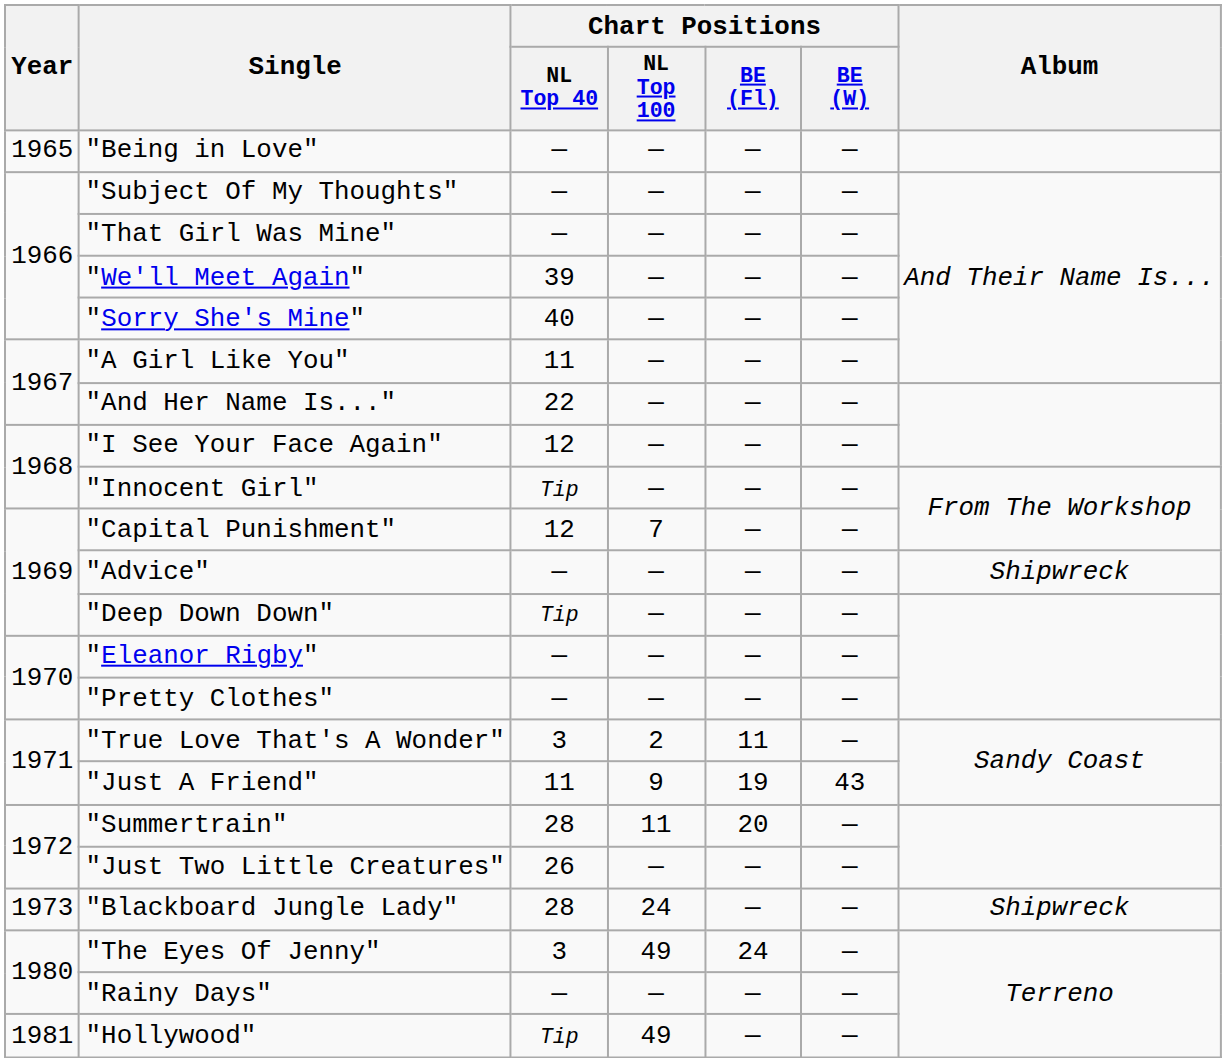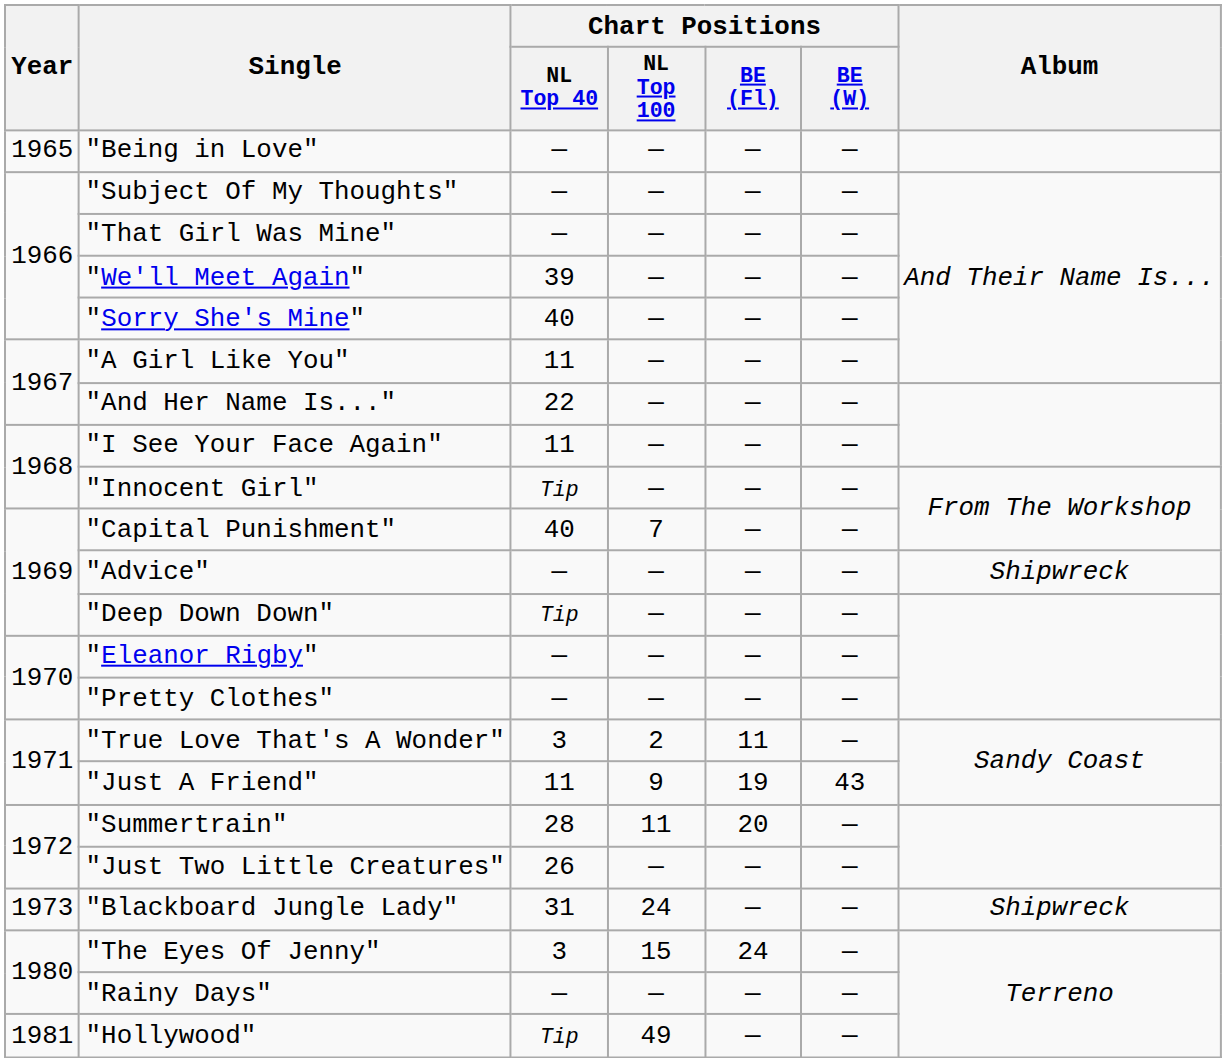 <table class="wikitable">
 <tr>
 <th rowspan="2">Year</th>
 <th rowspan="2">Single</th>
 <th colspan="4">Chart Positions</th>
 <th rowspan="2">Album</th>
 </tr>
 <tr style="font-size:smaller;">
 <th style="width:4em;">NL<br><a href='#'>Top 40</a><br></th>
 <th style="width:4em;">NL<br><a href='#'>Top 100</a><br></th>
 <th style="width:4em;"><a href='#'>BE <br>(Fl)</a><br></th>
 <th style="width:4em;"><a href='#'>BE <br>(W)</a><br></th>
 </tr>
 <tr>
 <td>1965</td>
 <td>"Being in Love"</td>
 <td align="center">—</td>
 <td align="center">—</td>
 <td align="center">—</td>
 <td align="center">—</td>
 <td></td>
 </tr>
 <tr>
 <td rowspan="4">1966</td>
 <td>"Subject Of My Thoughts"</td>
 <td align="center">—</td>
 <td align="center">—</td>
 <td align="center">—</td>
 <td align="center">—</td>
 <td rowspan="5" align="center"><em>And Their Name Is...</em></td>
 </tr>
 <tr>
 <td>"That Girl Was Mine"</td>
 <td align="center">—</td>
 <td align="center">—</td>
 <td align="center">—</td>
 <td align="center">—</td>
 </tr>
 <tr>
 <td>"<a href='#'>We'll Meet Again</a>"</td>
 <td align="center">39</td>
 <td align="center">—</td>
 <td align="center">—</td>
 <td align="center">—</td>
 </tr>
 <tr>
 <td>"<a href='#'>Sorry She's Mine</a>"</td>
 <td align="center">40</td>
 <td align="center">—</td>
 <td align="center">—</td>
 <td align="center">—</td>
 </tr>
 <tr>
 <td rowspan="2">1967</td>
 <td>"A Girl Like You"</td>
 <td align="center">11</td>
 <td align="center">—</td>
 <td align="center">—</td>
 <td align="center">—</td>
 </tr>
 <tr>
 <td>"And Her Name Is..."</td>
 <td align="center">22</td>
 <td align="center">—</td>
 <td align="center">—</td>
 <td align="center">—</td>
 </tr>
 <tr>
 <td rowspan="2">1968</td>
 <td>"I See Your Face Again"</td>
-<td align="center">12</td>
+<td align="center">11</td>
 <td align="center">—</td>
 <td align="center">—</td>
 <td align="center">—</td>
 </tr>
 <tr>
 <td>"Innocent Girl"</td>
 <td align="center"><small><em>Tip</em></small></td>
 <td align="center">—</td>
 <td align="center">—</td>
 <td align="center">—</td>
 <td rowspan="2" align="center"><em>From The Workshop</em></td>
 </tr>
 <tr>
 <td rowspan="3">1969</td>
 <td>"Capital Punishment"</td>
-<td align="center">12</td>
+<td align="center">40</td>
 <td align="center">7</td>
 <td align="center">—</td>
 <td align="center">—</td>
 </tr>
 <tr>
 <td>"Advice"</td>
 <td align="center">—</td>
 <td align="center">—</td>
 <td align="center">—</td>
 <td align="center">—</td>
 <td align="center"><em>Shipwreck</em></td>
 </tr>
 <tr>
 <td>"Deep Down Down"</td>
 <td align="center"><small><em>Tip</em></small></td>
 <td align="center">—</td>
 <td align="center">—</td>
 <td align="center">—</td>
 </tr>
 <tr>
 <td rowspan="2">1970</td>
 <td>"<a href='#'>Eleanor Rigby</a>"</td>
 <td align="center">—</td>
 <td align="center">—</td>
 <td align="center">—</td>
 <td align="center">—</td>
 </tr>
 <tr>
 <td>"Pretty Clothes"</td>
 <td align="center">—</td>
 <td align="center">—</td>
 <td align="center">—</td>
 <td align="center">—</td>
 </tr>
 <tr>
 <td rowspan="2">1971</td>
 <td>"True Love That's A Wonder"</td>
 <td align="center">3</td>
 <td align="center">2</td>
 <td align="center">11</td>
 <td align="center">—</td>
 <td rowspan="2" align="center"><em>Sandy Coast </em></td>
 </tr>
 <tr>
 <td>"Just A Friend"</td>
 <td align="center">11</td>
 <td align="center">9</td>
 <td align="center">19</td>
 <td align="center">43</td>
 </tr>
 <tr>
 <td rowspan="2">1972</td>
 <td>"Summertrain"</td>
 <td align="center">28</td>
 <td align="center">11</td>
 <td align="center">20</td>
 <td align="center">—</td>
 </tr>
 <tr>
 <td>"Just Two Little Creatures"</td>
 <td align="center">26</td>
 <td align="center">—</td>
 <td align="center">—</td>
 <td align="center">—</td>
 </tr>
 <tr>
 <td>1973</td>
 <td>"Blackboard Jungle Lady"</td>
-<td align="center">28</td>
+<td align="center">31</td>
 <td align="center">24</td>
 <td align="center">—</td>
 <td align="center">—</td>
 <td align="center"><em>Shipwreck</em></td>
 </tr>
 <tr>
 <td rowspan="2">1980</td>
 <td>"The Eyes Of Jenny"</td>
 <td align="center">3</td>
-<td align="center">49</td>
+<td align="center">15</td>
 <td align="center">24</td>
 <td align="center">—</td>
 <td rowspan="3" align="center"><em> Terreno</em></td>
 </tr>
 <tr>
 <td>"Rainy Days"</td>
 <td align="center">—</td>
 <td align="center">—</td>
 <td align="center">—</td>
 <td align="center">—</td>
 </tr>
 <tr>
 <td>1981</td>
 <td>"Hollywood"</td>
 <td align="center"><small><em>Tip</em></small></td>
 <td align="center">49</td>
 <td align="center">—</td>
 <td align="center">—</td>
 </tr>
 <tr>
 </tr>
 </table>
